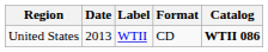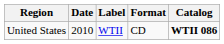 <table class="wikitable">
 <tr>
 <th>Region</th>
 <th>Date</th>
 <th>Label</th>
 <th>Format</th>
 <th>Catalog</th>
 </tr>
 <tr>
 <td>United States</td>
-<td>2013</td>
+<td>2010</td>
 <td><a href='#'>WTII</a></td>
 <td>CD</td>
 <td><strong>WTII 086</strong></td>
 </tr>
 </table>
